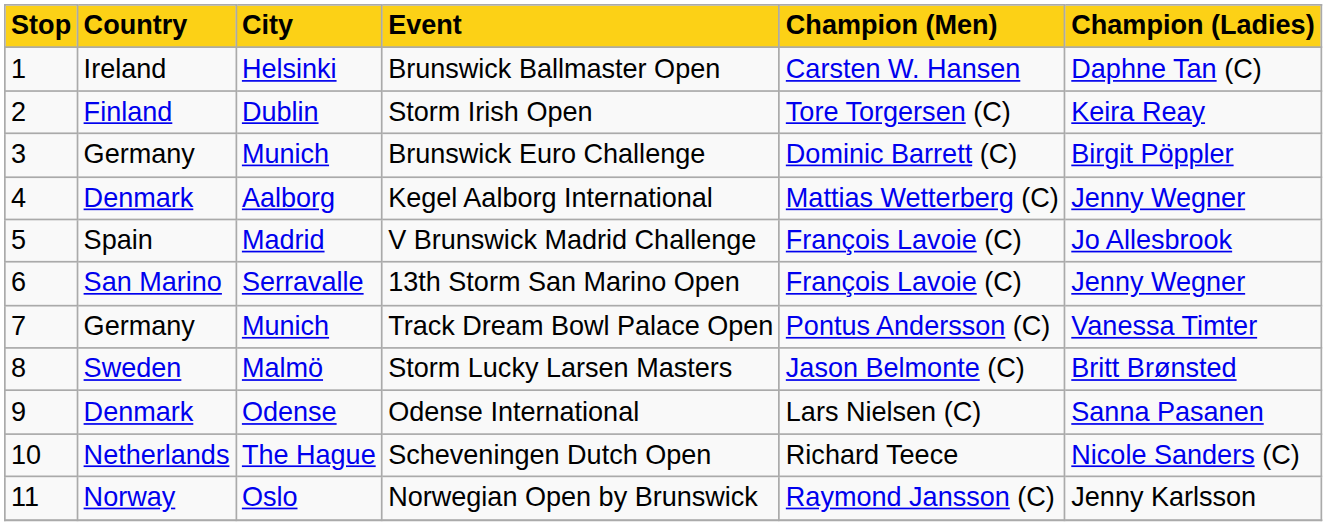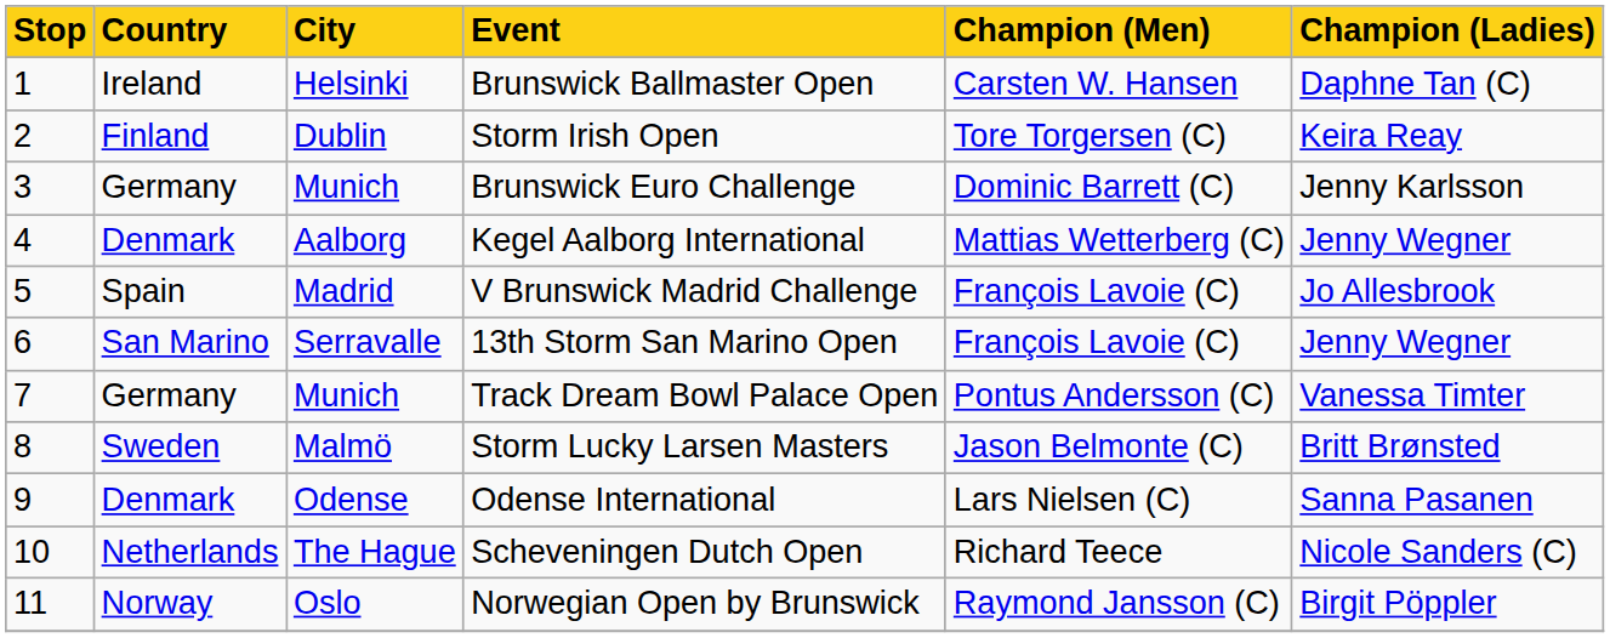 <table class="wikitable">
 <tr bgcolor="#fcd116">
 <td><strong>Stop</strong></td>
 <td><strong>Country</strong></td>
 <td><strong>City</strong></td>
 <td><strong>Event</strong></td>
 <td><strong>Champion (Men)</strong></td>
 <td><strong>Champion (Ladies)</strong></td>
 </tr>
 <tr>
 <td>1</td>
 <td>Ireland</td>
 <td><a href='#'>Helsinki</a></td>
 <td>Brunswick Ballmaster Open</td>
 <td><a href='#'>Carsten W. Hansen</a></td>
 <td><a href='#'>Daphne Tan</a> (C)</td>
 </tr>
 <tr>
 <td>2</td>
 <td><a href='#'>Finland</a></td>
 <td><a href='#'>Dublin</a></td>
 <td>Storm Irish Open</td>
 <td><a href='#'>Tore Torgersen</a> (C)</td>
 <td><a href='#'>Keira Reay</a></td>
 </tr>
 <tr>
 <td>3</td>
 <td>Germany</td>
 <td><a href='#'>Munich</a></td>
 <td>Brunswick Euro Challenge</td>
 <td><a href='#'>Dominic Barrett</a> (C)</td>
-<td><a href='#'>Birgit Pöppler</a></td>
+<td>Jenny Karlsson</td>
 </tr>
 <tr>
 <td>4</td>
 <td><a href='#'>Denmark</a></td>
 <td><a href='#'>Aalborg</a></td>
 <td>Kegel Aalborg International</td>
 <td><a href='#'>Mattias Wetterberg</a> (C)</td>
 <td><a href='#'>Jenny Wegner</a></td>
 </tr>
 <tr>
 <td>5</td>
 <td>Spain</td>
 <td><a href='#'>Madrid</a></td>
 <td>V Brunswick Madrid Challenge</td>
 <td><a href='#'>François Lavoie</a> (C)</td>
 <td><a href='#'>Jo Allesbrook</a></td>
 </tr>
 <tr>
 <td>6</td>
 <td><a href='#'>San Marino</a></td>
 <td><a href='#'>Serravalle</a></td>
 <td>13th Storm San Marino Open</td>
 <td><a href='#'>François Lavoie</a> (C)</td>
 <td><a href='#'>Jenny Wegner</a></td>
 </tr>
 <tr>
 <td>7</td>
 <td>Germany</td>
 <td><a href='#'>Munich</a></td>
 <td>Track Dream Bowl Palace Open</td>
 <td><a href='#'>Pontus Andersson</a> (C)</td>
 <td><a href='#'>Vanessa Timter</a></td>
 </tr>
 <tr>
 <td>8</td>
 <td><a href='#'>Sweden</a></td>
 <td><a href='#'>Malmö</a></td>
 <td>Storm Lucky Larsen Masters</td>
 <td><a href='#'>Jason Belmonte</a> (C)</td>
 <td><a href='#'>Britt Brønsted</a></td>
 </tr>
 <tr>
 <td>9</td>
 <td><a href='#'>Denmark</a></td>
 <td><a href='#'>Odense</a></td>
 <td>Odense International</td>
 <td>Lars Nielsen (C)</td>
 <td><a href='#'>Sanna Pasanen</a></td>
 </tr>
 <tr>
 <td>10</td>
 <td><a href='#'>Netherlands</a></td>
 <td><a href='#'>The Hague</a></td>
 <td>Scheveningen Dutch Open</td>
 <td>Richard Teece</td>
 <td><a href='#'>Nicole Sanders</a> (C)</td>
 </tr>
 <tr>
 <td>11</td>
 <td><a href='#'>Norway</a></td>
 <td><a href='#'>Oslo</a></td>
 <td>Norwegian Open by Brunswick</td>
 <td><a href='#'>Raymond Jansson</a> (C)</td>
-<td>Jenny Karlsson</td>
+<td><a href='#'>Birgit Pöppler</a></td>
 </tr>
 <tr>
 </tr>
 </table>
